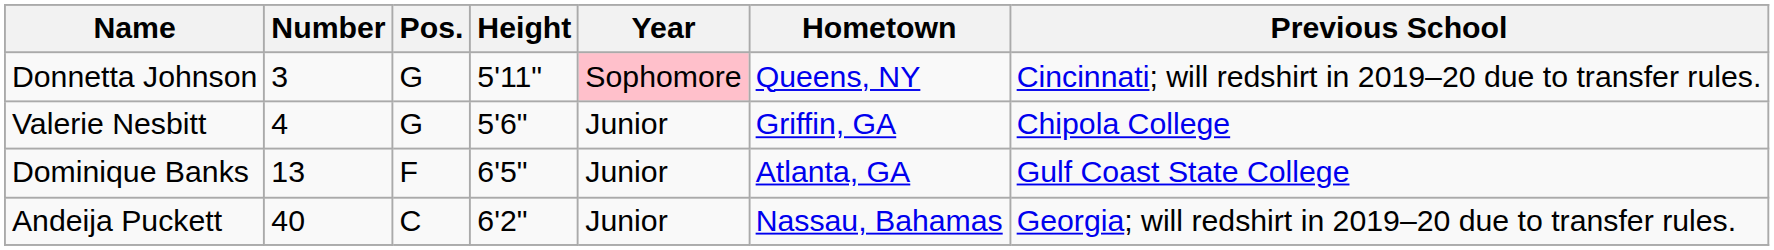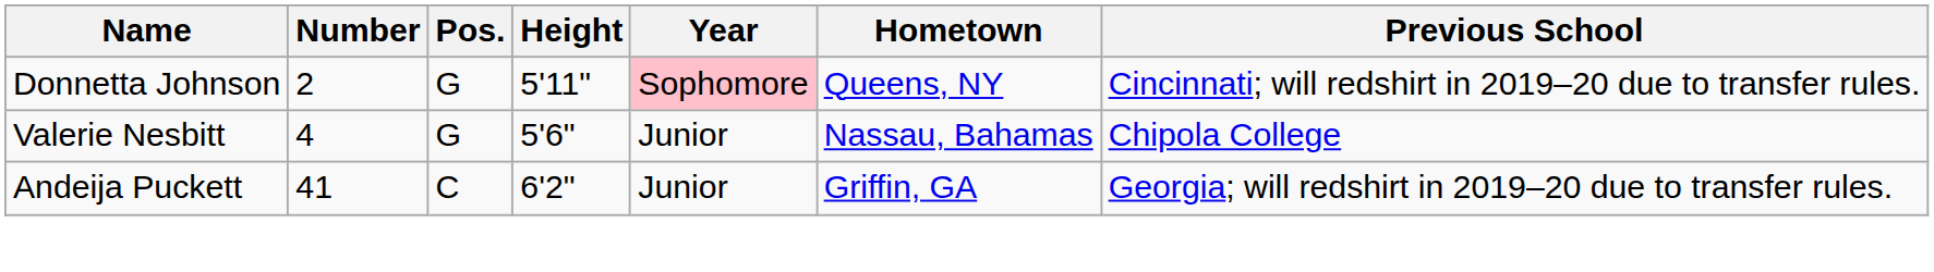 <table class="wikitable sortable" border="1">
 <tr>
 <th>Name</th>
 <th>Number</th>
 <th>Pos.</th>
 <th>Height</th>
 <th>Year</th>
 <th>Hometown</th>
 <th class="unsortable">Previous School</th>
 </tr>
 <tr>
 <td>Donnetta Johnson</td>
-<td>3</td>
+<td>2</td>
 <td>G</td>
 <td>5'11"</td>
 <td style="background: pink;">Sophomore</td>
 <td><a href='#'>Queens, NY</a></td>
 <td><a href='#'>Cincinnati</a>; will redshirt in 2019–20 due to transfer rules.</td>
 </tr>
 <tr>
 <td>Valerie Nesbitt</td>
 <td>4</td>
 <td>G</td>
 <td>5'6"</td>
 <td>Junior</td>
-<td><a href='#'>Griffin, GA</a></td>
+<td><a href='#'>Nassau, Bahamas</a></td>
 <td><a href='#'>Chipola College</a></td>
 </tr>
 <tr>
-<td>Dominique Banks</td>
-<td>13</td>
-<td>F</td>
-<td>6'5"</td>
-<td>Junior</td>
-<td><a href='#'>Atlanta, GA</a></td>
-<td><a href='#'>Gulf Coast State College</a></td>
-</tr>
-<tr>
 <td>Andeija Puckett</td>
-<td>40</td>
+<td>41</td>
 <td>C</td>
 <td>6'2"</td>
 <td>Junior</td>
-<td><a href='#'>Nassau, Bahamas</a></td>
+<td><a href='#'>Griffin, GA</a></td>
 <td><a href='#'>Georgia</a>; will redshirt in 2019–20 due to transfer rules.</td>
 </tr>
 </table>
